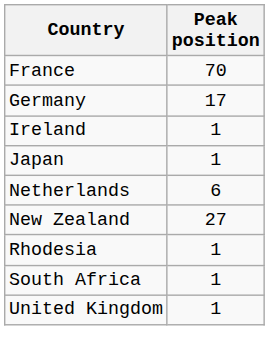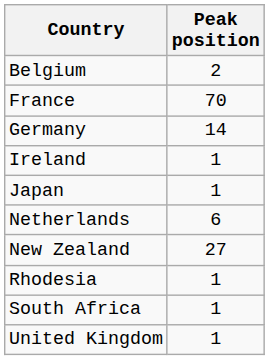 <table class="wikitable">
 <tr>
 <th>Country</th>
 <th>Peak<br>position</th>
+</tr>
+<tr>
+<td>Belgium</td>
+<td align="center">2</td>
 </tr>
 <tr>
 <td>France</td>
 <td align="center">70</td>
 </tr>
 <tr>
 <td>Germany</td>
-<td align="center">17</td>
+<td align="center">14</td>
 </tr>
 <tr>
 <td>Ireland</td>
 <td align="center">1</td>
 </tr>
 <tr>
 <td>Japan</td>
 <td align="center">1</td>
 </tr>
 <tr>
 <td>Netherlands</td>
 <td align="center">6</td>
 </tr>
 <tr>
 <td>New Zealand</td>
 <td align="center">27</td>
 </tr>
 <tr>
 <td>Rhodesia</td>
 <td align="center">1</td>
 </tr>
 <tr>
 <td>South Africa</td>
 <td align="center">1</td>
 </tr>
 <tr>
 <td>United Kingdom</td>
 <td align="center">1</td>
 </tr>
 </table>
